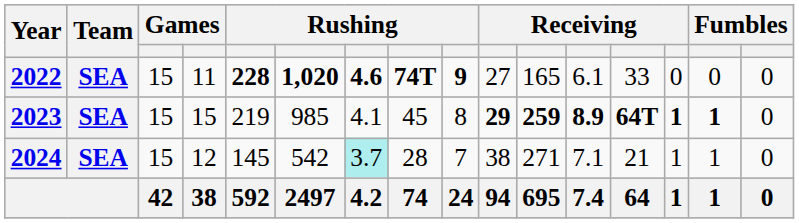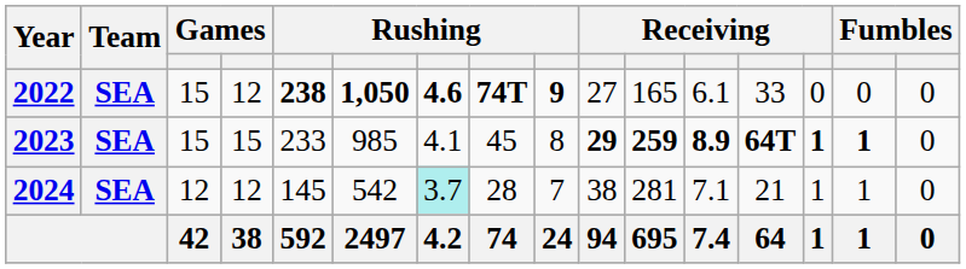 <table class="wikitable" style="text-align:center;">
 <tr>
 <th rowspan="2">Year</th>
 <th rowspan="2">Team</th>
 <th colspan="2">Games</th>
 <th colspan="5">Rushing</th>
 <th colspan="5">Receiving</th>
 <th colspan="2">Fumbles</th>
 </tr>
 <tr>
 <th></th>
 <th></th>
 <th></th>
 <th></th>
 <th></th>
 <th></th>
 <th></th>
 <th></th>
 <th></th>
 <th></th>
 <th></th>
 <th></th>
 <th></th>
 <th></th>
 </tr>
 <tr>
 <th><a href='#'>2022</a></th>
 <th><a href='#'>SEA</a></th>
 <td>15</td>
-<td>11</td>
-<td><strong>228</strong></td>
-<td><strong>1,020</strong></td>
+<td>12</td>
+<td><strong>238</strong></td>
+<td><strong>1,050</strong></td>
 <td><strong>4.6</strong></td>
 <td><strong>74T</strong></td>
 <td><strong>9</strong></td>
 <td>27</td>
 <td>165</td>
 <td>6.1</td>
 <td>33</td>
 <td>0</td>
 <td>0</td>
 <td>0</td>
 </tr>
 <tr>
 <th><a href='#'>2023</a></th>
 <th><a href='#'>SEA</a></th>
 <td>15</td>
 <td>15</td>
-<td>219</td>
+<td>233</td>
 <td>985</td>
 <td>4.1</td>
 <td>45</td>
 <td>8</td>
 <td><strong>29</strong></td>
 <td><strong>259</strong></td>
 <td><strong>8.9</strong></td>
 <td><strong>64T</strong></td>
 <td><strong>1</strong></td>
 <td><strong>1</strong></td>
 <td>0</td>
 </tr>
 <tr>
 <th><a href='#'>2024</a></th>
 <th><a href='#'>SEA</a></th>
-<td>15</td>
+<td>12</td>
 <td>12</td>
 <td>145</td>
 <td>542</td>
 <td style="background: paleturquoise;">3.7</td>
 <td>28</td>
 <td>7</td>
 <td>38</td>
-<td>271</td>
+<td>281</td>
 <td>7.1</td>
 <td>21</td>
 <td>1</td>
 <td>1</td>
 <td>0</td>
 </tr>
 <tr>
 <th colspan="2"></th>
 <th>42</th>
 <th>38</th>
 <th>592</th>
 <th>2497</th>
 <th>4.2</th>
 <th>74</th>
 <th>24</th>
 <th>94</th>
 <th>695</th>
 <th>7.4</th>
 <th>64</th>
 <th>1</th>
 <th>1</th>
 <th>0</th>
 </tr>
 </table>
